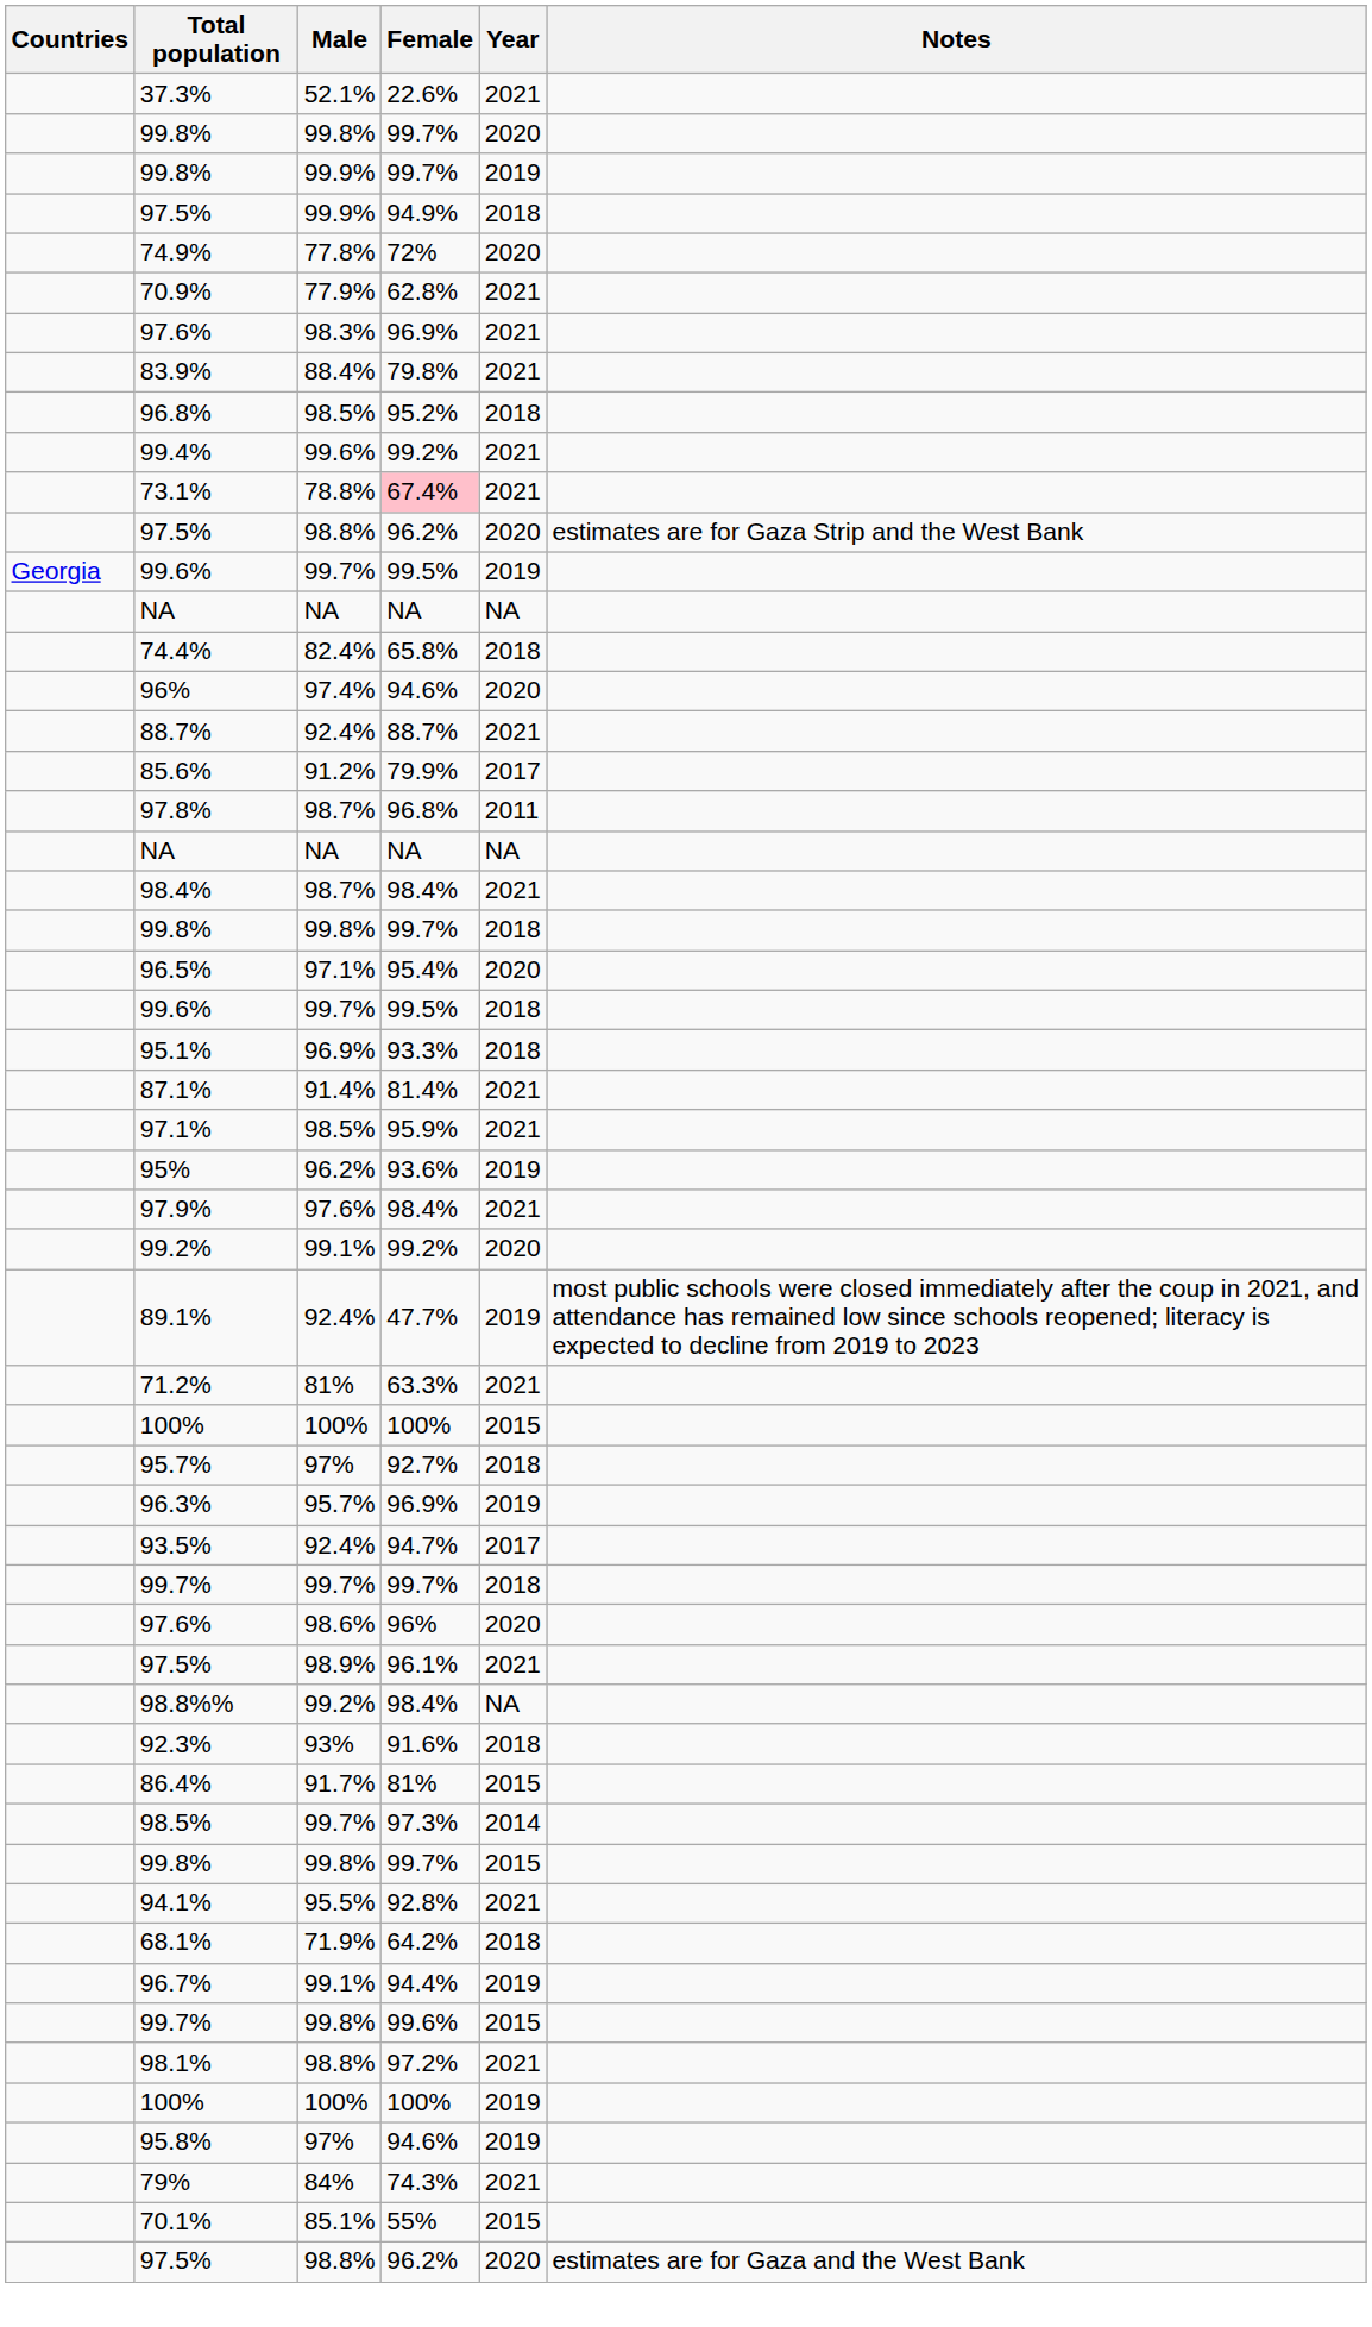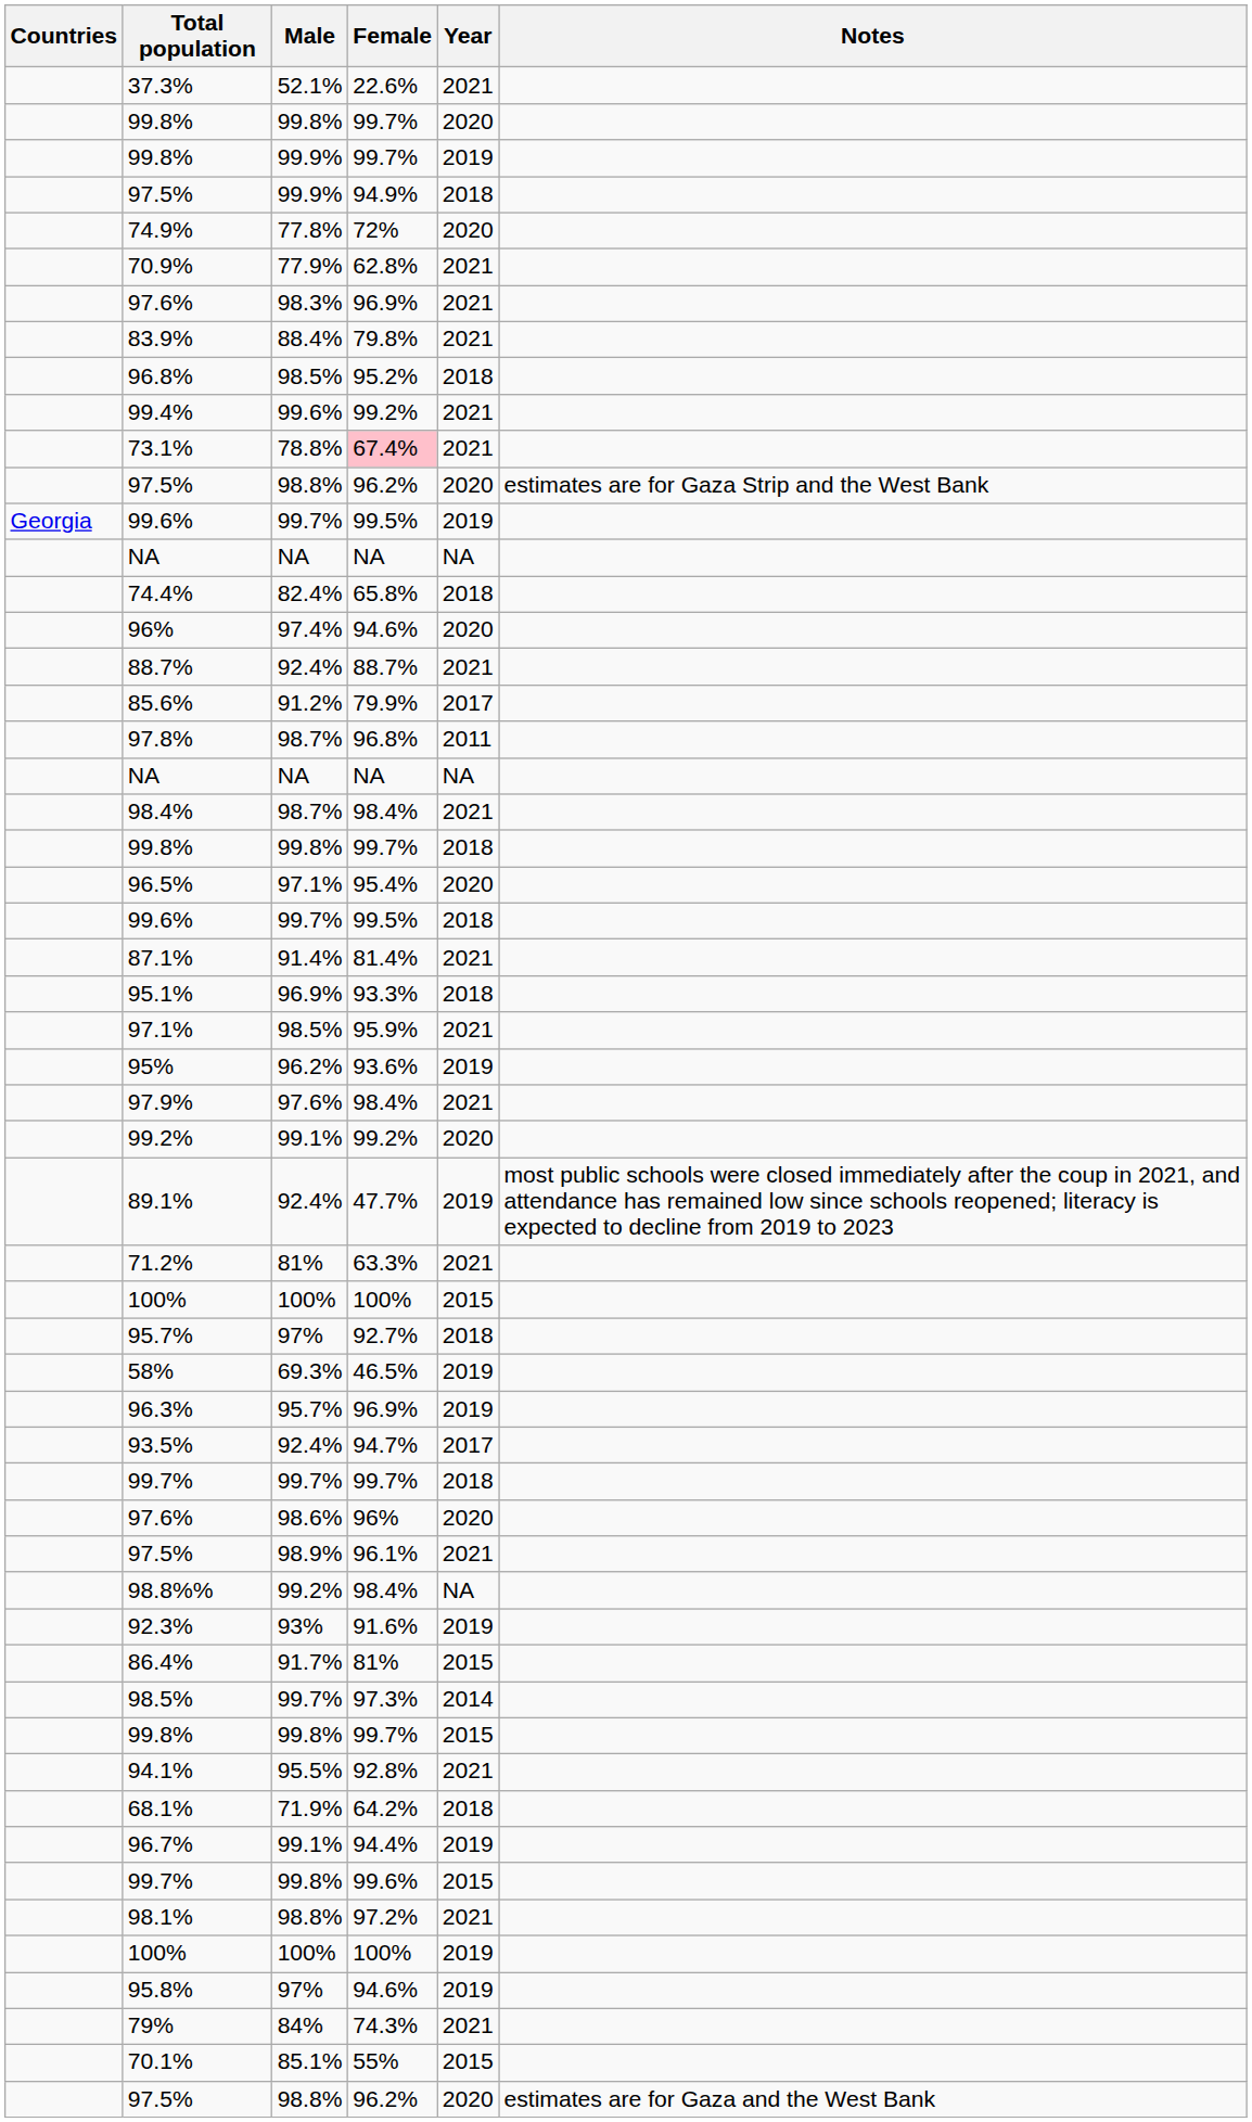 <table class="wikitable sortable">
 <tr>
 <th>Countries</th>
 <th>Total population</th>
 <th>Male</th>
 <th>Female</th>
 <th>Year</th>
 <th>Notes</th>
 </tr>
 <tr>
 <td align=left></td>
 <td>37.3%</td>
 <td>52.1%</td>
 <td>22.6%</td>
 <td>2021</td>
 <td></td>
 </tr>
 <tr>
 <td align=left></td>
 <td>99.8%</td>
 <td>99.8%</td>
 <td>99.7%</td>
 <td>2020</td>
 <td></td>
 </tr>
 <tr>
 <td align=left></td>
 <td>99.8%</td>
 <td>99.9%</td>
 <td>99.7%</td>
 <td>2019</td>
 <td></td>
 </tr>
 <tr>
 <td align=left></td>
 <td>97.5%</td>
 <td>99.9%</td>
 <td>94.9%</td>
 <td>2018</td>
 <td></td>
 </tr>
 <tr>
 <td align=left></td>
 <td>74.9%</td>
 <td>77.8%</td>
 <td>72%</td>
 <td>2020</td>
 <td></td>
 </tr>
 <tr>
 <td align=left></td>
 <td>70.9%</td>
 <td>77.9%</td>
 <td>62.8%</td>
 <td>2021</td>
 <td></td>
 </tr>
 <tr>
 <td align=left></td>
 <td>97.6%</td>
 <td>98.3%</td>
 <td>96.9%</td>
 <td>2021</td>
 <td></td>
 </tr>
 <tr>
 <td align=left></td>
 <td>83.9%</td>
 <td>88.4%</td>
 <td>79.8%</td>
 <td>2021</td>
 <td></td>
 </tr>
 <tr>
 <td align=left></td>
 <td>96.8%</td>
 <td>98.5%</td>
 <td>95.2%</td>
 <td>2018</td>
 <td></td>
 </tr>
 <tr>
 <td align=left></td>
 <td>99.4%</td>
 <td>99.6%</td>
 <td>99.2%</td>
 <td>2021</td>
 <td></td>
 </tr>
 <tr>
 <td align=left></td>
 <td>73.1%</td>
 <td>78.8%</td>
 <td style="background: pink;">67.4%</td>
 <td>2021</td>
 <td></td>
 </tr>
 <tr>
 <td align=left></td>
 <td>97.5%</td>
 <td>98.8%</td>
 <td>96.2%</td>
 <td>2020</td>
 <td>estimates are for Gaza Strip and the West Bank</td>
 </tr>
 <tr>
 <td align=left> <a href='#'>Georgia</a></td>
 <td>99.6%</td>
 <td>99.7%</td>
 <td>99.5%</td>
 <td>2019</td>
 <td></td>
 </tr>
 <tr>
 <td align=left></td>
 <td>NA</td>
 <td>NA</td>
 <td>NA</td>
 <td>NA</td>
 <td></td>
 </tr>
 <tr>
 <td align=left></td>
 <td>74.4%</td>
 <td>82.4%</td>
 <td>65.8%</td>
 <td>2018</td>
 <td></td>
 </tr>
 <tr>
 <td align=left></td>
 <td>96%</td>
 <td>97.4%</td>
 <td>94.6%</td>
 <td>2020</td>
 <td></td>
 </tr>
 <tr>
 <td align=left></td>
 <td>88.7%</td>
 <td>92.4%</td>
 <td>88.7%</td>
 <td>2021</td>
 <td></td>
 </tr>
 <tr>
 <td align=left></td>
 <td>85.6%</td>
 <td>91.2%</td>
 <td>79.9%</td>
 <td>2017</td>
 <td></td>
 </tr>
 <tr>
 <td align=left></td>
 <td>97.8%</td>
 <td>98.7%</td>
 <td>96.8%</td>
 <td>2011</td>
 <td></td>
 </tr>
 <tr>
 <td align=left></td>
 <td>NA</td>
 <td>NA</td>
 <td>NA</td>
 <td>NA</td>
 <td></td>
 </tr>
 <tr>
 <td align=left></td>
 <td>98.4%</td>
 <td>98.7%</td>
 <td>98.4%</td>
 <td>2021</td>
 <td></td>
 </tr>
 <tr>
 <td align=left></td>
 <td>99.8%</td>
 <td>99.8%</td>
 <td>99.7%</td>
 <td>2018</td>
 <td></td>
 </tr>
 <tr>
 <td align=left></td>
 <td>96.5%</td>
 <td>97.1%</td>
 <td>95.4%</td>
 <td>2020</td>
 <td></td>
 </tr>
 <tr>
 <td align=left></td>
 <td>99.6%</td>
 <td>99.7%</td>
 <td>99.5%</td>
 <td>2018</td>
 <td></td>
 </tr>
 <tr>
 <td align=left></td>
+<td>87.1%</td>
+<td>91.4%</td>
+<td>81.4%</td>
+<td>2021</td>
+<td></td>
+</tr>
+<tr>
+<td align=left></td>
 <td>95.1%</td>
 <td>96.9%</td>
 <td>93.3%</td>
 <td>2018</td>
-<td></td>
-</tr>
-<tr>
-<td align=left></td>
-<td>87.1%</td>
-<td>91.4%</td>
-<td>81.4%</td>
-<td>2021</td>
 <td></td>
 </tr>
 <tr>
 <td align=left></td>
 <td>97.1%</td>
 <td>98.5%</td>
 <td>95.9%</td>
 <td>2021</td>
 <td></td>
 </tr>
 <tr>
 <td align=left></td>
 <td>95%</td>
 <td>96.2%</td>
 <td>93.6%</td>
 <td>2019</td>
 <td></td>
 </tr>
 <tr>
 <td align=left></td>
 <td>97.9%</td>
 <td>97.6%</td>
 <td>98.4%</td>
 <td>2021</td>
 <td></td>
 </tr>
 <tr>
 <td align=left></td>
 <td>99.2%</td>
 <td>99.1%</td>
 <td>99.2%</td>
 <td>2020</td>
 <td></td>
 </tr>
 <tr>
 <td align=left></td>
 <td>89.1%</td>
 <td>92.4%</td>
 <td>47.7%</td>
 <td>2019</td>
 <td>most public schools were closed immediately after the coup in 2021, and attendance has remained low since schools reopened; literacy is expected to decline from 2019 to 2023</td>
 </tr>
 <tr>
 <td align=left></td>
 <td>71.2%</td>
 <td>81%</td>
 <td>63.3%</td>
 <td>2021</td>
 <td></td>
 </tr>
 <tr>
 <td align=left></td>
 <td>100%</td>
 <td>100%</td>
 <td>100%</td>
 <td>2015</td>
 <td></td>
 </tr>
 <tr>
 <td align=left></td>
 <td>95.7%</td>
 <td>97%</td>
 <td>92.7%</td>
 <td>2018</td>
 <td></td>
 </tr>
 <tr>
 <td align=left></td>
+<td>58%</td>
+<td>69.3%</td>
+<td>46.5%</td>
+<td>2019</td>
+<td></td>
+</tr>
+<tr>
+<td align=left></td>
 <td>96.3%</td>
 <td>95.7%</td>
 <td>96.9%</td>
 <td>2019</td>
 <td></td>
 </tr>
 <tr>
 <td align=left></td>
 <td>93.5%</td>
 <td>92.4%</td>
 <td>94.7%</td>
 <td>2017</td>
 <td></td>
 </tr>
 <tr>
 <td align=left></td>
 <td>99.7%</td>
 <td>99.7%</td>
 <td>99.7%</td>
 <td>2018</td>
 <td></td>
 </tr>
 <tr>
 <td align=left></td>
 <td>97.6%</td>
 <td>98.6%</td>
 <td>96%</td>
 <td>2020</td>
 <td></td>
 </tr>
 <tr>
 <td align=left></td>
 <td>97.5%</td>
 <td>98.9%</td>
 <td>96.1%</td>
 <td>2021</td>
 <td></td>
 </tr>
 <tr>
 <td align=left></td>
 <td>98.8%%</td>
 <td>99.2%</td>
 <td>98.4%</td>
 <td>NA</td>
 <td></td>
 </tr>
 <tr>
 <td align=left></td>
 <td>92.3%</td>
 <td>93%</td>
 <td>91.6%</td>
-<td>2018</td>
+<td>2019</td>
 <td></td>
 </tr>
 <tr>
 <td align=left></td>
 <td>86.4%</td>
 <td>91.7%</td>
 <td>81%</td>
 <td>2015</td>
 <td></td>
 </tr>
 <tr>
 <td align=left></td>
 <td>98.5%</td>
 <td>99.7%</td>
 <td>97.3%</td>
 <td>2014</td>
 <td></td>
 </tr>
 <tr>
 <td align=left></td>
 <td>99.8%</td>
 <td>99.8%</td>
 <td>99.7%</td>
 <td>2015</td>
 <td></td>
 </tr>
 <tr>
 <td align=left></td>
 <td>94.1%</td>
 <td>95.5%</td>
 <td>92.8%</td>
 <td>2021</td>
 <td></td>
 </tr>
 <tr>
 <td align=left></td>
 <td>68.1%</td>
 <td>71.9%</td>
 <td>64.2%</td>
 <td>2018</td>
 <td></td>
 </tr>
 <tr>
 <td align=left></td>
 <td>96.7%</td>
 <td>99.1%</td>
 <td>94.4%</td>
 <td>2019</td>
 <td></td>
 </tr>
 <tr>
 <td align=left></td>
 <td>99.7%</td>
 <td>99.8%</td>
 <td>99.6%</td>
 <td>2015</td>
 <td></td>
 </tr>
 <tr>
 <td align=left></td>
 <td>98.1%</td>
 <td>98.8%</td>
 <td>97.2%</td>
 <td>2021</td>
 <td></td>
 </tr>
 <tr>
 <td align=left></td>
 <td>100%</td>
 <td>100%</td>
 <td>100%</td>
 <td>2019</td>
 <td></td>
 </tr>
 <tr>
 <td align=left></td>
 <td>95.8%</td>
 <td>97%</td>
 <td>94.6%</td>
 <td>2019</td>
 <td></td>
 </tr>
 <tr>
 <td align=left></td>
 <td>79%</td>
 <td>84%</td>
 <td>74.3%</td>
 <td>2021</td>
 <td></td>
 </tr>
 <tr>
 <td align=left></td>
 <td>70.1%</td>
 <td>85.1%</td>
 <td>55%</td>
 <td>2015</td>
 <td></td>
 </tr>
 <tr>
 <td align=left></td>
 <td>97.5%</td>
 <td>98.8%</td>
 <td>96.2%</td>
 <td>2020</td>
 <td>estimates are for Gaza and the West Bank</td>
 </tr>
 </table>
